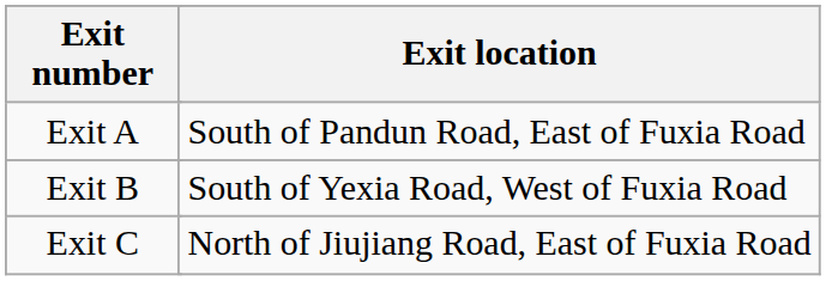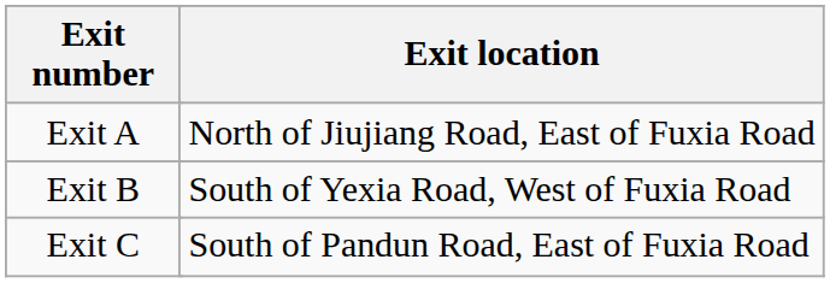 <table class="wikitable">
 <tr>
 <th colspan="2" style="width:70px">Exit number</th>
 <th>Exit location</th>
 </tr>
 <tr>
 <td colspan="2" align="center">Exit A</td>
-<td>South of Pandun Road, East of Fuxia Road</td>
+<td>North of Jiujiang Road, East of Fuxia Road</td>
 </tr>
 <tr>
 <td colspan="2" align="center">Exit B</td>
 <td>South of Yexia Road, West of Fuxia Road</td>
 </tr>
 <tr>
 <td colspan="2" align="center">Exit C</td>
-<td>North of Jiujiang Road, East of Fuxia Road</td>
+<td>South of Pandun Road, East of Fuxia Road</td>
 </tr>
 </table>
